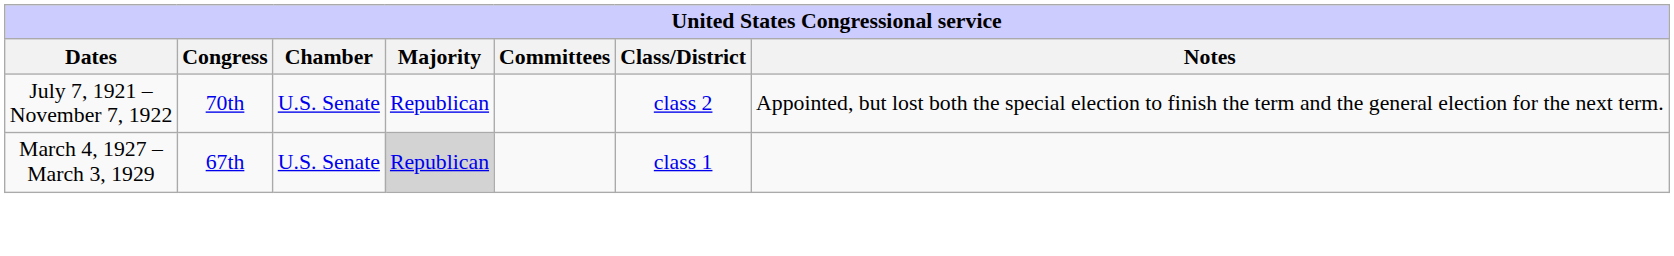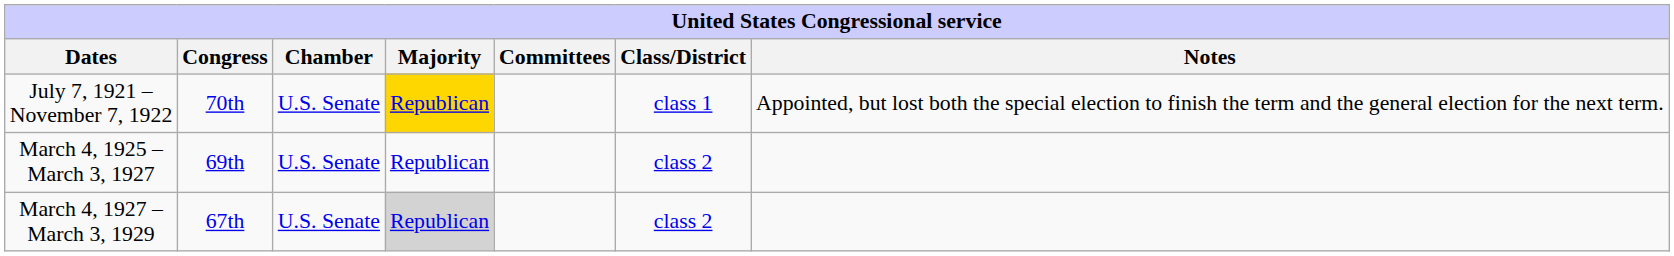 <table class=wikitable style="text-align:center">
 <tr>
 <th colspan=7 style="background: #ccccff;">United States Congressional service</th>
 </tr>
 <tr>
 <th>Dates</th>
 <th>Congress</th>
 <th>Chamber</th>
 <th>Majority</th>
 <th>Committees</th>
 <th>Class/District</th>
 <th>Notes</th>
 </tr>
 <tr>
 <td nowrap>July 7, 1921 –<br>November 7, 1922</td>
 <td><a href='#'>70th</a></td>
 <td><a href='#'>U.S. Senate</a></td>
+<td style="background: gold;"><a href='#'>Republican</a></td>
+<td></td>
+<td><a href='#'>class 1</a></td>
+<td>Appointed, but lost both the special election to finish the term and the general election for the next term.</td>
+</tr>
+<tr>
+<td nowrap>March 4, 1925 –<br>March 3, 1927</td>
+<td><a href='#'>69th</a></td>
+<td><a href='#'>U.S. Senate</a></td>
 <td><a href='#'>Republican</a></td>
 <td></td>
 <td><a href='#'>class 2</a></td>
-<td>Appointed, but lost both the special election to finish the term and the general election for the next term.</td>
+<td> </td>
 </tr>
 <tr>
 <td nowrap>March 4, 1927 –<br>March 3, 1929</td>
 <td><a href='#'>67th</a></td>
 <td><a href='#'>U.S. Senate</a></td>
 <td style="background: lightgrey;"><a href='#'>Republican</a></td>
 <td></td>
-<td><a href='#'>class 1</a></td>
+<td><a href='#'>class 2</a></td>
 <td> </td>
 </tr>
 </table>
